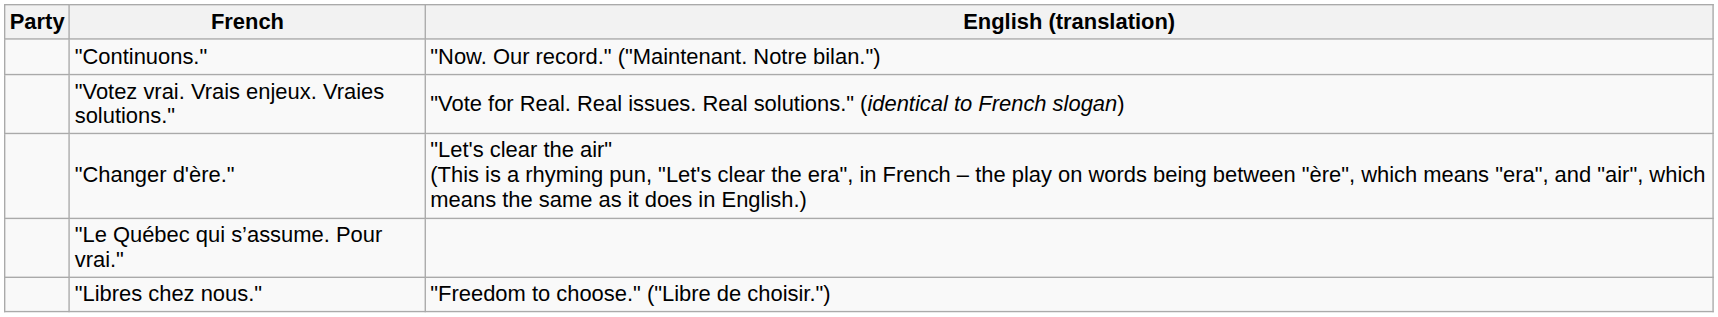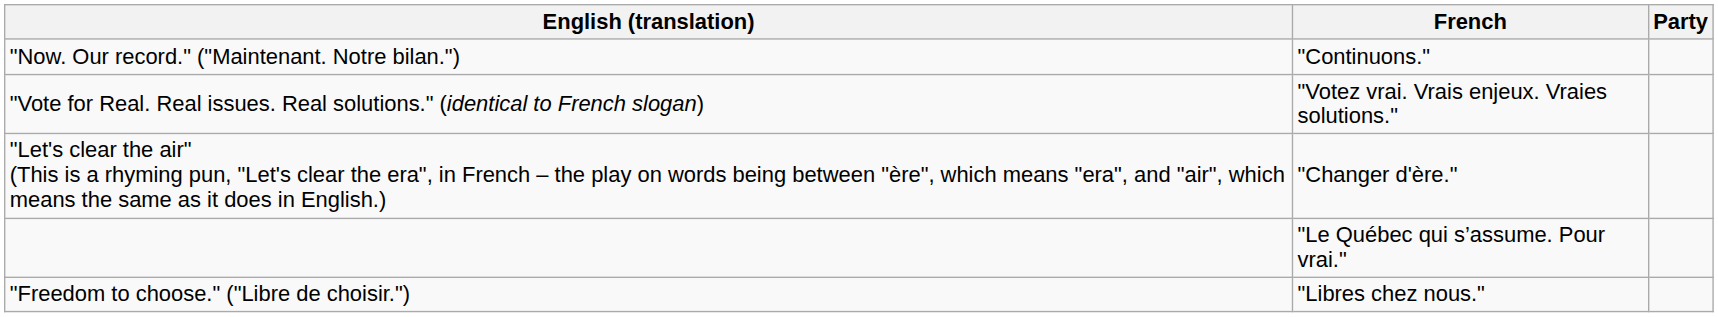 <table class="wikitable">
 <tr>
+<th>English (translation)</th>
+<th>French</th>
 <th>Party</th>
-<th>French</th>
-<th>English (translation)</th>
 </tr>
 <tr>
+<td>"Now. Our record." ("Maintenant. Notre bilan.")</td>
+<td>"Continuons."</td>
 <td></td>
-<td>"Continuons."</td>
-<td>"Now. Our record." ("Maintenant. Notre bilan.")</td>
 </tr>
 <tr>
+<td>"Vote for Real. Real issues. Real solutions." (<em>identical to French slogan</em>)</td>
+<td>"Votez vrai. Vrais enjeux. Vraies solutions."</td>
 <td></td>
-<td>"Votez vrai. Vrais enjeux. Vraies solutions."</td>
-<td>"Vote for Real. Real issues. Real solutions." (<em>identical to French slogan</em>)</td>
 </tr>
 <tr>
+<td>"Let's clear the air"<br>(This is a rhyming pun, "Let's clear the era", in French – the play on words being between "ère", which means "era", and "air", which means the same as it does in English.)</td>
+<td>"Changer d'ère."</td>
 <td></td>
-<td>"Changer d'ère."</td>
-<td>"Let's clear the air"<br>(This is a rhyming pun, "Let's clear the era", in French – the play on words being between "ère", which means "era", and "air", which means the same as it does in English.)</td>
 </tr>
 <tr>
+<td> </td>
+<td>"Le Québec qui s’assume. Pour vrai."</td>
 <td></td>
-<td>"Le Québec qui s’assume. Pour vrai."</td>
-<td> </td>
 </tr>
 <tr>
+<td>"Freedom to choose." ("Libre de choisir.")</td>
+<td>"Libres chez nous."</td>
 <td></td>
-<td>"Libres chez nous."</td>
-<td>"Freedom to choose." ("Libre de choisir.")</td>
 </tr>
 </table>
